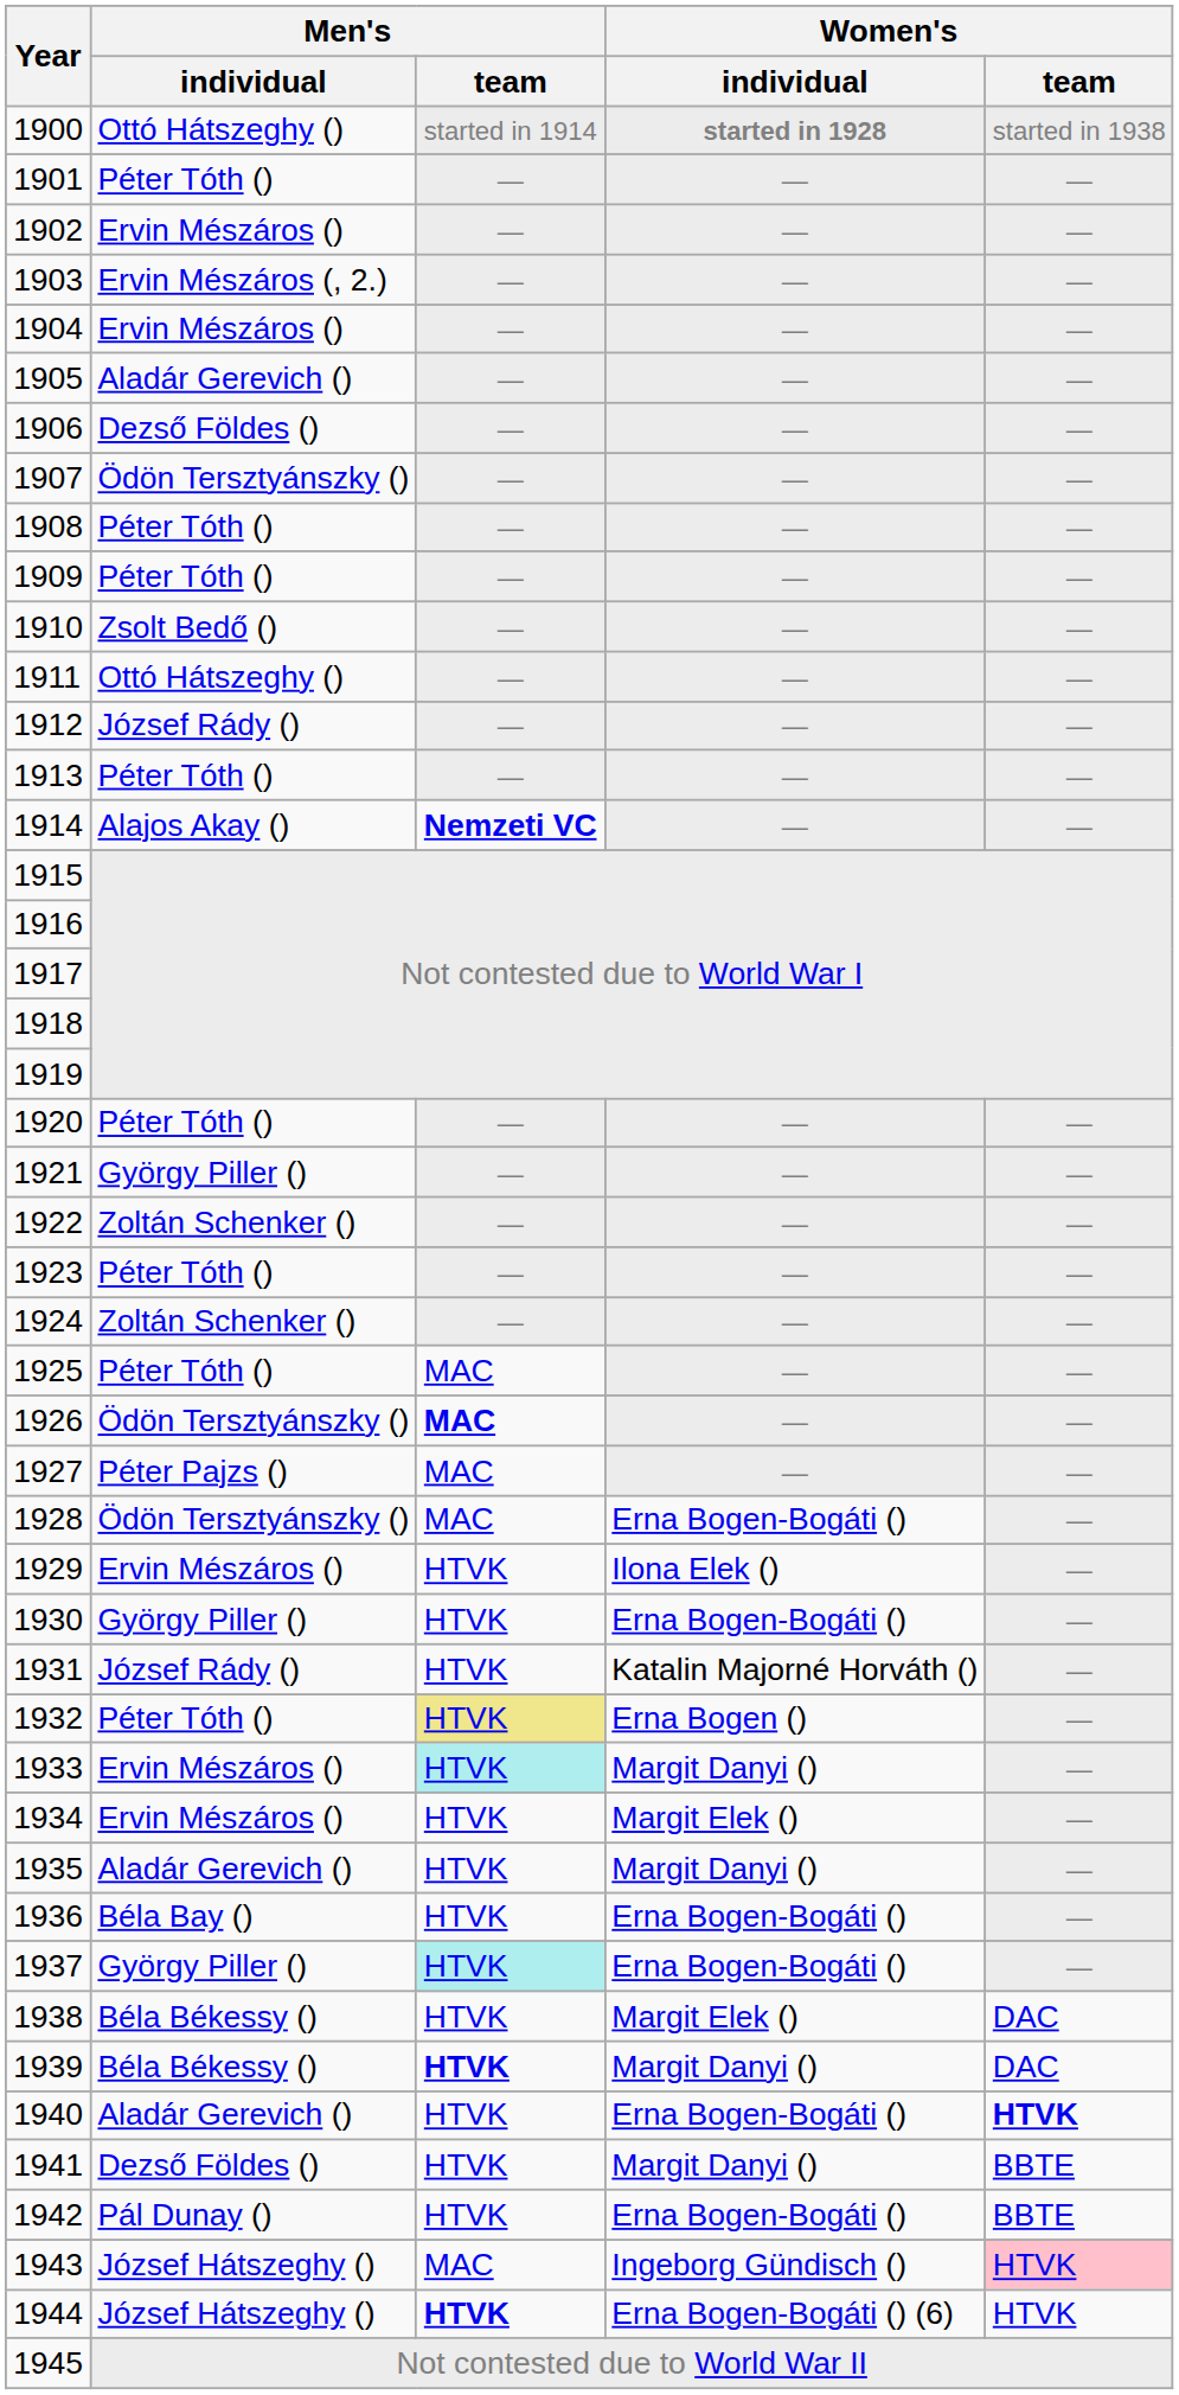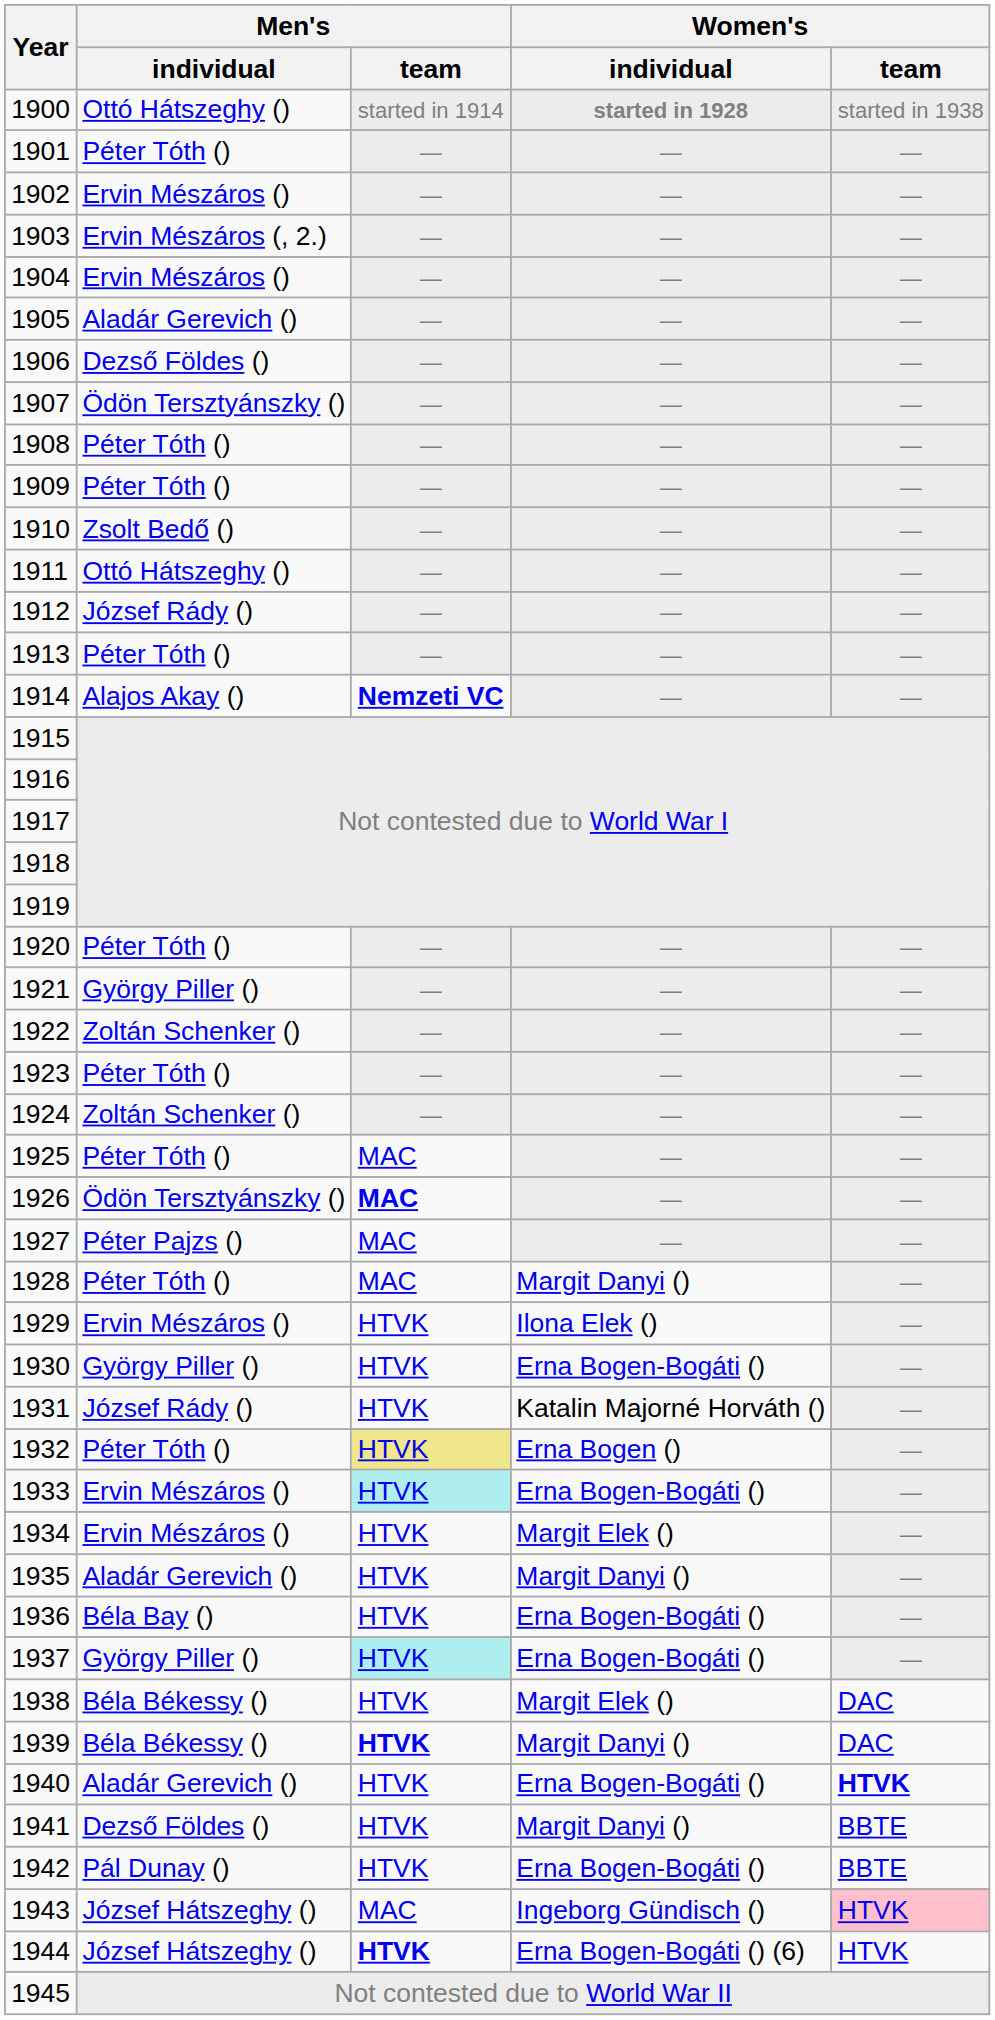 <table class="wikitable sortable" style="font-size:90%; text-align: left;">
 <tr>
 <th rowspan=2>Year</th>
 <th colspan=2>Men's</th>
 <th colspan=2>Women's</th>
 </tr>
 <tr>
 <th>individual</th>
 <th>team</th>
 <th>individual</th>
 <th>team</th>
 </tr>
 <tr>
 <td>1900</td>
 <td><a href='#'>Ottó Hátszeghy</a> ()</td>
 <td style="background:#ececec;color:gray;text-align:center" class="table-na"><small>started in 1914</small></td>
 <td style="background:#ececec;color:gray;text-align:center" class="table-na"><strong><small>started in 1928</small></strong></td>
 <td style="background:#ececec;color:gray;text-align:center" class="table-na"><small>started in 1938</small></td>
 </tr>
 <tr>
 <td>1901</td>
 <td><a href='#'>Péter Tóth</a> ()</td>
 <td style="background:#ececec;color:gray;text-align:center" class="table-na"><small>—</small></td>
 <td style="background:#ececec;color:gray;text-align:center" class="table-na"><small>—</small></td>
 <td style="background:#ececec;color:gray;text-align:center" class="table-na"><small>—</small></td>
 </tr>
 <tr>
 <td>1902</td>
 <td><a href='#'>Ervin Mészáros</a> ()</td>
 <td style="background:#ececec;color:gray;text-align:center" class="table-na"><small>—</small></td>
 <td style="background:#ececec;color:gray;text-align:center" class="table-na"><small>—</small></td>
 <td style="background:#ececec;color:gray;text-align:center" class="table-na"><small>—</small></td>
 </tr>
 <tr>
 <td>1903</td>
 <td><a href='#'>Ervin Mészáros</a> (, 2.)</td>
 <td style="background:#ececec;color:gray;text-align:center" class="table-na"><small>—</small></td>
 <td style="background:#ececec;color:gray;text-align:center" class="table-na"><small>—</small></td>
 <td style="background:#ececec;color:gray;text-align:center" class="table-na"><small>—</small></td>
 </tr>
 <tr>
 <td>1904</td>
 <td><a href='#'>Ervin Mészáros</a> ()</td>
 <td style="background:#ececec;color:gray;text-align:center" class="table-na"><small>—</small></td>
 <td style="background:#ececec;color:gray;text-align:center" class="table-na"><small>—</small></td>
 <td style="background:#ececec;color:gray;text-align:center" class="table-na"><small>—</small></td>
 </tr>
 <tr>
 <td>1905</td>
 <td><a href='#'>Aladár Gerevich</a> ()</td>
 <td style="background:#ececec;color:gray;text-align:center" class="table-na"><small>—</small></td>
 <td style="background:#ececec;color:gray;text-align:center" class="table-na"><small>—</small></td>
 <td style="background:#ececec;color:gray;text-align:center" class="table-na"><small>—</small></td>
 </tr>
 <tr>
 <td>1906</td>
 <td><a href='#'>Dezső Földes</a> ()</td>
 <td style="background:#ececec;color:gray;text-align:center" class="table-na"><small>—</small></td>
 <td style="background:#ececec;color:gray;text-align:center" class="table-na"><small>—</small></td>
 <td style="background:#ececec;color:gray;text-align:center" class="table-na"><small>—</small></td>
 </tr>
 <tr>
 <td>1907</td>
 <td><a href='#'>Ödön Tersztyánszky</a> ()</td>
 <td style="background:#ececec;color:gray;text-align:center" class="table-na"><small>—</small></td>
 <td style="background:#ececec;color:gray;text-align:center" class="table-na"><small>—</small></td>
 <td style="background:#ececec;color:gray;text-align:center" class="table-na"><small>—</small></td>
 </tr>
 <tr>
 <td>1908</td>
 <td><a href='#'>Péter Tóth</a> ()</td>
 <td style="background:#ececec;color:gray;text-align:center" class="table-na"><small>—</small></td>
 <td style="background:#ececec;color:gray;text-align:center" class="table-na"><small>—</small></td>
 <td style="background:#ececec;color:gray;text-align:center" class="table-na"><small>—</small></td>
 </tr>
 <tr>
 <td>1909</td>
 <td><a href='#'>Péter Tóth</a> ()</td>
 <td style="background:#ececec;color:gray;text-align:center" class="table-na"><small>—</small></td>
 <td style="background:#ececec;color:gray;text-align:center" class="table-na"><small>—</small></td>
 <td style="background:#ececec;color:gray;text-align:center" class="table-na"><small>—</small></td>
 </tr>
 <tr>
 <td>1910</td>
 <td><a href='#'>Zsolt Bedő</a> ()</td>
 <td style="background:#ececec;color:gray;text-align:center" class="table-na"><small>—</small></td>
 <td style="background:#ececec;color:gray;text-align:center" class="table-na"><small>—</small></td>
 <td style="background:#ececec;color:gray;text-align:center" class="table-na"><small>—</small></td>
 </tr>
 <tr>
 <td>1911</td>
 <td><a href='#'>Ottó Hátszeghy</a> ()</td>
 <td style="background:#ececec;color:gray;text-align:center" class="table-na"><small>—</small></td>
 <td style="background:#ececec;color:gray;text-align:center" class="table-na"><small>—</small></td>
 <td style="background:#ececec;color:gray;text-align:center" class="table-na"><small>—</small></td>
 </tr>
 <tr>
 <td>1912</td>
 <td><a href='#'>József Rády</a> ()</td>
 <td style="background:#ececec;color:gray;text-align:center" class="table-na"><small>—</small></td>
 <td style="background:#ececec;color:gray;text-align:center" class="table-na"><small>—</small></td>
 <td style="background:#ececec;color:gray;text-align:center" class="table-na"><small>—</small></td>
 </tr>
 <tr>
 <td>1913</td>
 <td><a href='#'>Péter Tóth</a> ()</td>
 <td style="background:#ececec;color:gray;text-align:center" class="table-na"><small>—</small></td>
 <td style="background:#ececec;color:gray;text-align:center" class="table-na"><small>—</small></td>
 <td style="background:#ececec;color:gray;text-align:center" class="table-na"><small>—</small></td>
 </tr>
 <tr>
 <td>1914</td>
 <td><a href='#'>Alajos Akay</a> ()</td>
 <td><strong> <a href='#'>Nemzeti VC</a></strong></td>
 <td style="background:#ececec;color:gray;text-align:center" class="table-na"><small>—</small></td>
 <td style="background:#ececec;color:gray;text-align:center" class="table-na"><small>—</small></td>
 </tr>
 <tr>
 <td>1915</td>
 <td rowspan="5" colspan="4" style="background:#ececec;color:gray;text-align:center">Not contested due to <a href='#'>World War I</a></td>
 </tr>
 <tr>
 <td>1916</td>
 </tr>
 <tr>
 <td>1917</td>
 </tr>
 <tr>
 <td>1918</td>
 </tr>
 <tr>
 <td>1919</td>
 </tr>
 <tr>
 <td>1920</td>
 <td><a href='#'>Péter Tóth</a> ()</td>
 <td style="background:#ececec;color:gray;text-align:center" class="table-na"><small>—</small></td>
 <td style="background:#ececec;color:gray;text-align:center" class="table-na"><small>—</small></td>
 <td style="background:#ececec;color:gray;text-align:center" class="table-na"><small>—</small></td>
 </tr>
 <tr>
 <td>1921</td>
 <td><a href='#'>György Piller</a> ()</td>
 <td style="background:#ececec;color:gray;text-align:center" class="table-na"><small>—</small></td>
 <td style="background:#ececec;color:gray;text-align:center" class="table-na"><small>—</small></td>
 <td style="background:#ececec;color:gray;text-align:center" class="table-na"><small>—</small></td>
 </tr>
 <tr>
 <td>1922</td>
 <td><a href='#'>Zoltán Schenker</a> ()</td>
 <td style="background:#ececec;color:gray;text-align:center" class="table-na"><small>—</small></td>
 <td style="background:#ececec;color:gray;text-align:center" class="table-na"><small>—</small></td>
 <td style="background:#ececec;color:gray;text-align:center" class="table-na"><small>—</small></td>
 </tr>
 <tr>
 <td>1923</td>
 <td><a href='#'>Péter Tóth</a> ()</td>
 <td style="background:#ececec;color:gray;text-align:center" class="table-na"><small>—</small></td>
 <td style="background:#ececec;color:gray;text-align:center" class="table-na"><small>—</small></td>
 <td style="background:#ececec;color:gray;text-align:center" class="table-na"><small>—</small></td>
 </tr>
 <tr>
 <td>1924</td>
 <td><a href='#'>Zoltán Schenker</a> ()</td>
 <td style="background:#ececec;color:gray;text-align:center" class="table-na"><small>—</small></td>
 <td style="background:#ececec;color:gray;text-align:center" class="table-na"><small>—</small></td>
 <td style="background:#ececec;color:gray;text-align:center" class="table-na"><small>—</small></td>
 </tr>
 <tr>
 <td>1925</td>
 <td><a href='#'>Péter Tóth</a> ()</td>
 <td> <a href='#'>MAC</a></td>
 <td style="background:#ececec;color:gray;text-align:center" class="table-na"><small>—</small></td>
 <td style="background:#ececec;color:gray;text-align:center" class="table-na"><small>—</small></td>
 </tr>
 <tr>
 <td>1926</td>
 <td><a href='#'>Ödön Tersztyánszky</a> ()</td>
 <td><strong> <a href='#'>MAC</a></strong></td>
 <td style="background:#ececec;color:gray;text-align:center" class="table-na"><small>—</small></td>
 <td style="background:#ececec;color:gray;text-align:center" class="table-na"><small>—</small></td>
 </tr>
 <tr>
 <td>1927</td>
 <td><a href='#'>Péter Pajzs</a> ()</td>
 <td> <a href='#'>MAC</a></td>
 <td style="background:#ececec;color:gray;text-align:center" class="table-na"><small>—</small></td>
 <td style="background:#ececec;color:gray;text-align:center" class="table-na"><small>—</small></td>
 </tr>
 <tr>
 <td>1928</td>
-<td><a href='#'>Ödön Tersztyánszky</a> ()</td>
+<td><a href='#'>Péter Tóth</a> ()</td>
 <td> <a href='#'>MAC</a></td>
-<td><a href='#'>Erna Bogen-Bogáti</a> ()</td>
+<td><a href='#'>Margit Danyi</a> ()</td>
 <td style="background:#ececec;color:gray;text-align:center" class="table-na"><small>—</small></td>
 </tr>
 <tr>
 <td>1929</td>
 <td><a href='#'>Ervin Mészáros</a> ()</td>
 <td> <a href='#'>HTVK</a></td>
 <td><a href='#'>Ilona Elek</a> ()</td>
 <td style="background:#ececec;color:gray;text-align:center" class="table-na"><small>—</small></td>
 </tr>
 <tr>
 <td>1930</td>
 <td><a href='#'>György Piller</a> ()</td>
 <td> <a href='#'>HTVK</a></td>
 <td><a href='#'>Erna Bogen-Bogáti</a> ()</td>
 <td style="background:#ececec;color:gray;text-align:center" class="table-na"><small>—</small></td>
 </tr>
 <tr>
 <td>1931</td>
 <td><a href='#'>József Rády</a> ()</td>
 <td> <a href='#'>HTVK</a></td>
 <td>Katalin Majorné Horváth ()</td>
 <td style="background:#ececec;color:gray;text-align:center" class="table-na"><small>—</small></td>
 </tr>
 <tr>
 <td>1932</td>
 <td><a href='#'>Péter Tóth</a> ()</td>
 <td style="background: khaki;"> <a href='#'>HTVK</a></td>
 <td><a href='#'>Erna Bogen</a> ()</td>
 <td style="background:#ececec;color:gray;text-align:center" class="table-na"><small>—</small></td>
 </tr>
 <tr>
 <td>1933</td>
 <td><a href='#'>Ervin Mészáros</a> ()</td>
 <td style="background: paleturquoise;"> <a href='#'>HTVK</a></td>
-<td><a href='#'>Margit Danyi</a> ()</td>
+<td><a href='#'>Erna Bogen-Bogáti</a> ()</td>
 <td style="background:#ececec;color:gray;text-align:center" class="table-na"><small>—</small></td>
 </tr>
 <tr>
 <td>1934</td>
 <td><a href='#'>Ervin Mészáros</a> ()</td>
 <td> <a href='#'>HTVK</a></td>
 <td><a href='#'>Margit Elek</a> ()</td>
 <td style="background:#ececec;color:gray;text-align:center" class="table-na"><small>—</small></td>
 </tr>
 <tr>
 <td>1935</td>
 <td><a href='#'>Aladár Gerevich</a> ()</td>
 <td> <a href='#'>HTVK</a></td>
 <td><a href='#'>Margit Danyi</a> ()</td>
 <td style="background:#ececec;color:gray;text-align:center" class="table-na"><small>—</small></td>
 </tr>
 <tr>
 <td>1936</td>
 <td><a href='#'>Béla Bay</a> ()</td>
 <td> <a href='#'>HTVK</a></td>
 <td><a href='#'>Erna Bogen-Bogáti</a> ()</td>
 <td style="background:#ececec;color:gray;text-align:center" class="table-na"><small>—</small></td>
 </tr>
 <tr>
 <td>1937</td>
 <td><a href='#'>György Piller</a> ()</td>
 <td style="background: paleturquoise;"> <a href='#'>HTVK</a></td>
 <td><a href='#'>Erna Bogen-Bogáti</a> ()</td>
 <td style="background:#ececec;color:gray;text-align:center" class="table-na"><small>—</small></td>
 </tr>
 <tr>
 <td>1938</td>
 <td><a href='#'>Béla Békessy</a> ()</td>
 <td> <a href='#'>HTVK</a></td>
 <td><a href='#'>Margit Elek</a> ()</td>
 <td> <a href='#'>DAC</a></td>
 </tr>
 <tr>
 <td>1939</td>
 <td><a href='#'>Béla Békessy</a> ()</td>
 <td><strong> <a href='#'>HTVK</a></strong></td>
 <td><a href='#'>Margit Danyi</a> ()</td>
 <td> <a href='#'>DAC</a></td>
 </tr>
 <tr>
 <td>1940</td>
 <td><a href='#'>Aladár Gerevich</a> ()</td>
 <td> <a href='#'>HTVK</a></td>
 <td><a href='#'>Erna Bogen-Bogáti</a> ()</td>
 <td><strong> <a href='#'>HTVK</a></strong></td>
 </tr>
 <tr>
 <td>1941</td>
 <td><a href='#'>Dezső Földes</a> ()</td>
 <td> <a href='#'>HTVK</a></td>
 <td><a href='#'>Margit Danyi</a> ()</td>
 <td> <a href='#'>BBTE</a></td>
 </tr>
 <tr>
 <td>1942</td>
 <td><a href='#'>Pál Dunay</a> ()</td>
 <td> <a href='#'>HTVK</a></td>
 <td><a href='#'>Erna Bogen-Bogáti</a> ()</td>
 <td> <a href='#'>BBTE</a></td>
 </tr>
 <tr>
 <td>1943</td>
 <td><a href='#'>József Hátszeghy</a> ()</td>
 <td> <a href='#'>MAC</a></td>
 <td><a href='#'>Ingeborg Gündisch</a> ()</td>
 <td style="background: pink;"> <a href='#'>HTVK</a></td>
 </tr>
 <tr>
 <td>1944</td>
 <td><a href='#'>József Hátszeghy</a> ()</td>
 <td><strong> <a href='#'>HTVK</a></strong></td>
 <td><a href='#'>Erna Bogen-Bogáti</a> () (6)</td>
 <td> <a href='#'>HTVK</a></td>
 </tr>
 <tr>
 <td>1945</td>
 <td colspan="4" style="background:#ececec;color:gray;text-align:center">Not contested due to <a href='#'>World War II</a></td>
 </tr>
 </table>
